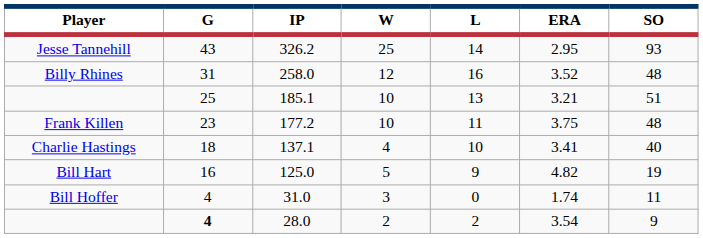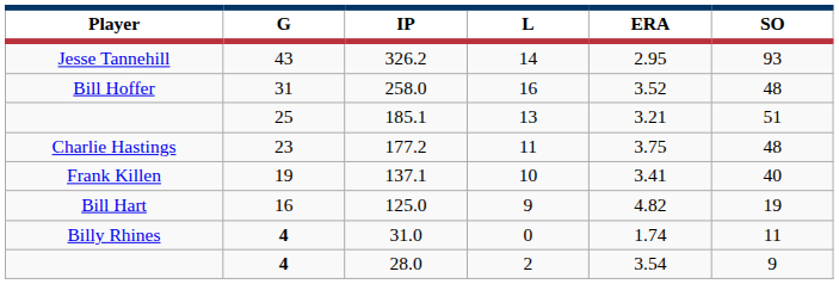 <table class="wikitable sortable">
 <tr>
 <th style="background:#FFFFFF; border-top:#023465 5px solid; border-bottom:#ba313c 5px solid;" width="16%">Player</th>
 <th style="background:#FFFFFF; border-top:#023465 5px solid; border-bottom:#ba313c 5px solid;" width="9%">G</th>
 <th style="background:#FFFFFF; border-top:#023465 5px solid; border-bottom:#ba313c 5px solid;" width="9%">IP</th>
-<th style="background:#FFFFFF; border-top:#023465 5px solid; border-bottom:#ba313c 5px solid;" width="9%">W</th>
 <th style="background:#FFFFFF; border-top:#023465 5px solid; border-bottom:#ba313c 5px solid;" width="9%">L</th>
 <th style="background:#FFFFFF; border-top:#023465 5px solid; border-bottom:#ba313c 5px solid;" width="9%">ERA</th>
 <th style="background:#FFFFFF; border-top:#023465 5px solid; border-bottom:#ba313c 5px solid;" width="9%">SO</th>
 </tr>
 <tr align="center">
 <td><a href='#'>Jesse Tannehill</a></td>
 <td>43</td>
 <td>326.2</td>
-<td>25</td>
 <td>14</td>
 <td>2.95</td>
 <td>93</td>
 </tr>
 <tr align=center>
-<td><a href='#'>Billy Rhines</a></td>
+<td><a href='#'>Bill Hoffer</a></td>
 <td>31</td>
 <td>258.0</td>
-<td>12</td>
 <td>16</td>
 <td>3.52</td>
 <td>48</td>
 </tr>
 <tr align=center>
 <td></td>
 <td>25</td>
 <td>185.1</td>
-<td>10</td>
 <td>13</td>
 <td>3.21</td>
 <td>51</td>
 </tr>
 <tr align="center">
-<td><a href='#'>Frank Killen</a></td>
+<td><a href='#'>Charlie Hastings</a></td>
 <td>23</td>
 <td>177.2</td>
-<td>10</td>
 <td>11</td>
 <td>3.75</td>
 <td>48</td>
 </tr>
 <tr align=center>
-<td><a href='#'>Charlie Hastings</a></td>
-<td>18</td>
+<td><a href='#'>Frank Killen</a></td>
+<td>19</td>
 <td>137.1</td>
-<td>4</td>
 <td>10</td>
 <td>3.41</td>
 <td>40</td>
 </tr>
 <tr align=center>
 <td><a href='#'>Bill Hart</a></td>
 <td>16</td>
 <td>125.0</td>
-<td>5</td>
 <td>9</td>
 <td>4.82</td>
 <td>19</td>
 </tr>
 <tr align=center>
-<td><a href='#'>Bill Hoffer</a></td>
-<td>4</td>
+<td><a href='#'>Billy Rhines</a></td>
+<td><strong>4</strong></td>
 <td>31.0</td>
-<td>3</td>
 <td>0</td>
 <td>1.74</td>
 <td>11</td>
 </tr>
 <tr align=center>
 <td></td>
 <td><strong>4</strong></td>
 <td>28.0</td>
 <td>2</td>
-<td>2</td>
 <td>3.54</td>
 <td>9</td>
 </tr>
 </table>
